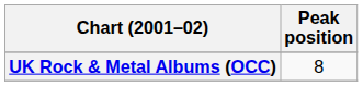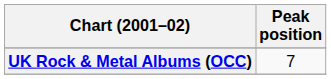 <table class="wikitable sortable plainrowheaders" style="text-align:center">
 <tr>
 <th scope="col">Chart (2001–02)</th>
 <th scope="col">Peak<br>position</th>
 </tr>
 <tr>
 </tr>
 <tr>
 <th scope="row"><a href='#'>UK Rock & Metal Albums</a> (<a href='#'>OCC</a>)</th>
-<td>8</td>
+<td>7</td>
 </tr>
 <tr>
 </tr>
 <tr>
 </tr>
 </table>
